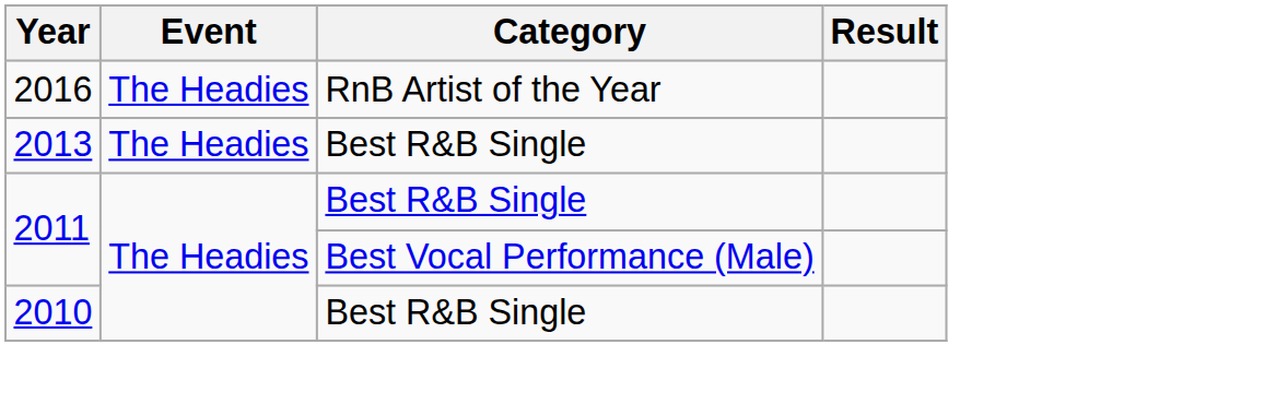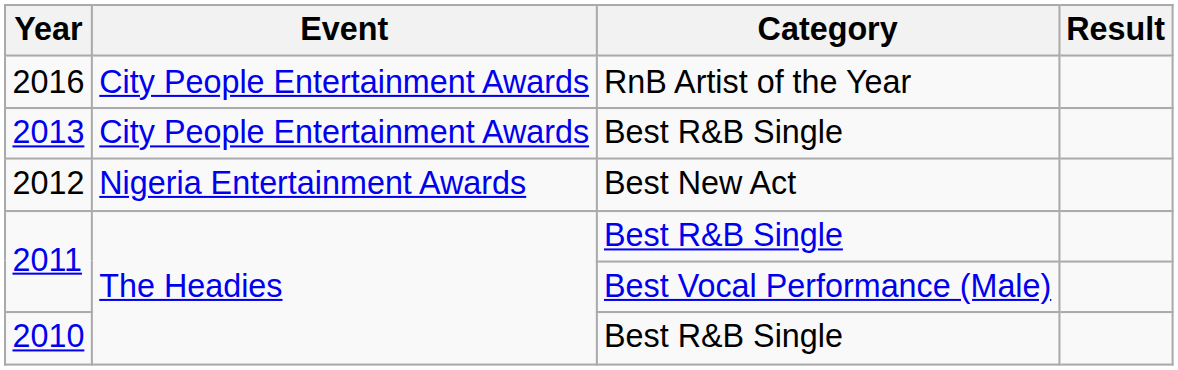 <table class="wikitable">
 <tr>
 <th>Year</th>
 <th>Event</th>
 <th>Category</th>
 <th>Result</th>
 </tr>
 <tr>
 <td>2016</td>
-<td><a href='#'>The Headies</a></td>
+<td><a href='#'>City People Entertainment Awards</a></td>
 <td>RnB Artist of the Year</td>
 <td></td>
 </tr>
 <tr>
 <td><a href='#'>2013</a></td>
-<td><a href='#'>The Headies</a></td>
+<td><a href='#'>City People Entertainment Awards</a></td>
 <td>Best R&B Single</td>
+<td></td>
+</tr>
+<tr>
+<td>2012</td>
+<td><a href='#'>Nigeria Entertainment Awards</a></td>
+<td>Best New Act</td>
 <td></td>
 </tr>
 <tr>
 <td rowspan="2"><a href='#'>2011</a></td>
 <td rowspan="3"><a href='#'>The Headies</a></td>
 <td><a href='#'>Best R&B Single</a></td>
 <td></td>
 </tr>
 <tr>
 <td><a href='#'>Best Vocal Performance (Male)</a></td>
 <td></td>
 </tr>
 <tr>
 <td><a href='#'>2010</a></td>
 <td>Best R&B Single</td>
 <td></td>
 </tr>
 </table>
